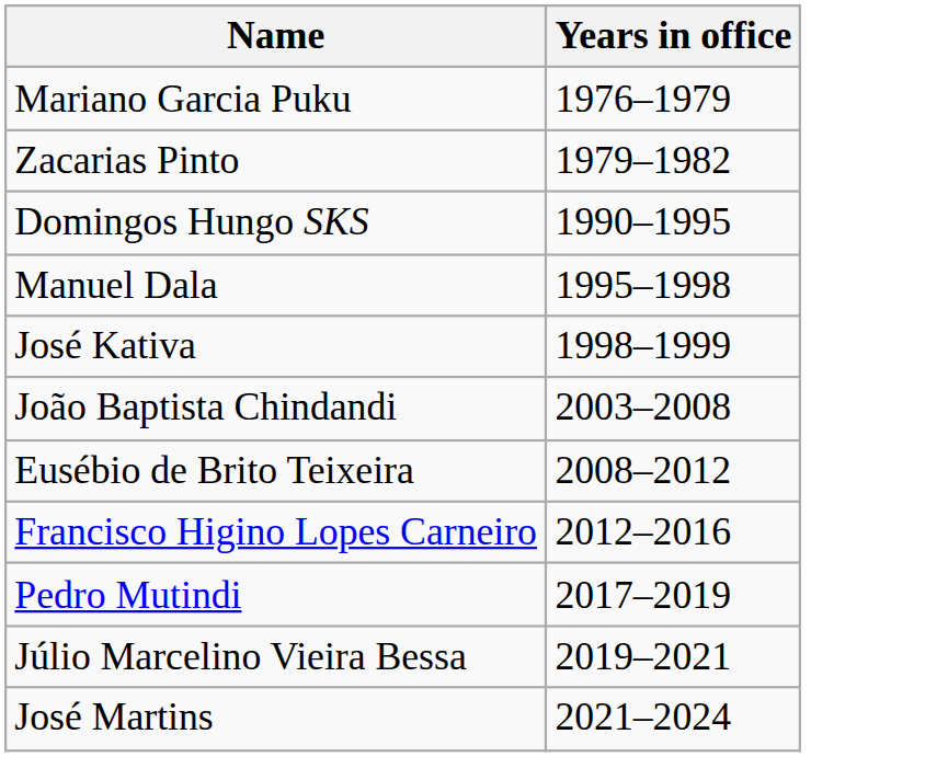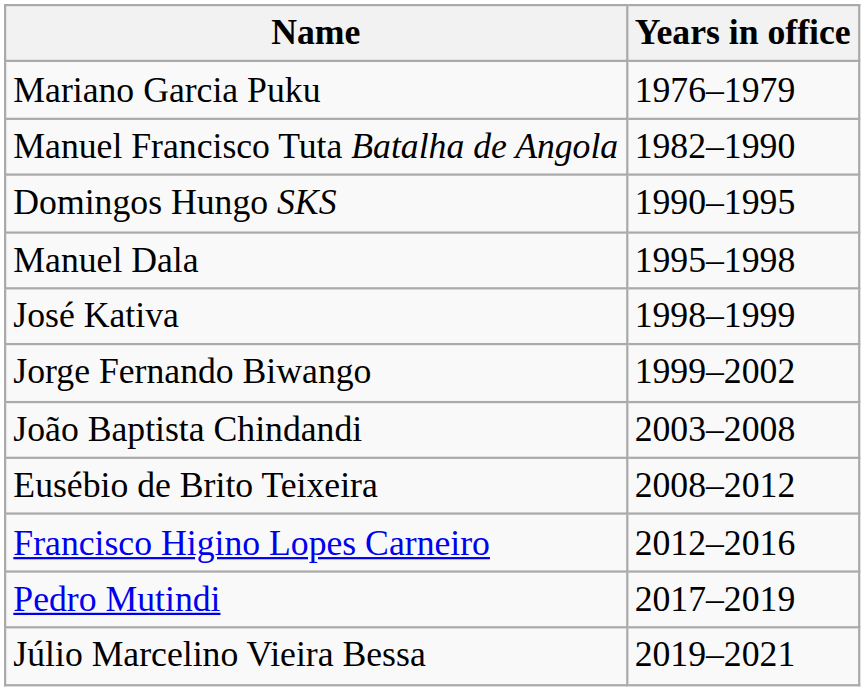 <table class="wikitable">
 <tr>
 <th>Name</th>
 <th>Years in office</th>
 </tr>
 <tr>
 <td>Mariano Garcia Puku</td>
 <td>1976–1979</td>
 </tr>
 <tr>
-<td>Zacarias Pinto</td>
-<td>1979–1982</td>
+<td>Manuel Francisco Tuta <em>Batalha de Angola</em></td>
+<td>1982–1990</td>
 </tr>
 <tr>
 <td>Domingos Hungo <em>SKS</em></td>
 <td>1990–1995</td>
 </tr>
 <tr>
 <td>Manuel Dala</td>
 <td>1995–1998</td>
 </tr>
 <tr>
 <td>José Kativa</td>
 <td>1998–1999</td>
+</tr>
+<tr>
+<td>Jorge Fernando Biwango</td>
+<td>1999–2002</td>
 </tr>
 <tr>
 <td>João Baptista Chindandi</td>
 <td>2003–2008</td>
 </tr>
 <tr>
 <td>Eusébio de Brito Teixeira</td>
 <td>2008–2012</td>
 </tr>
 <tr>
 <td><a href='#'>Francisco Higino Lopes Carneiro</a></td>
 <td>2012–2016</td>
 </tr>
 <tr>
 <td><a href='#'>Pedro Mutindi</a></td>
 <td>2017–2019</td>
 </tr>
 <tr>
 <td>Júlio Marcelino Vieira Bessa</td>
 <td>2019–2021</td>
 </tr>
-<tr>
-<td>José Martins</td>
-<td>2021–2024</td>
-</tr>
 </table>
